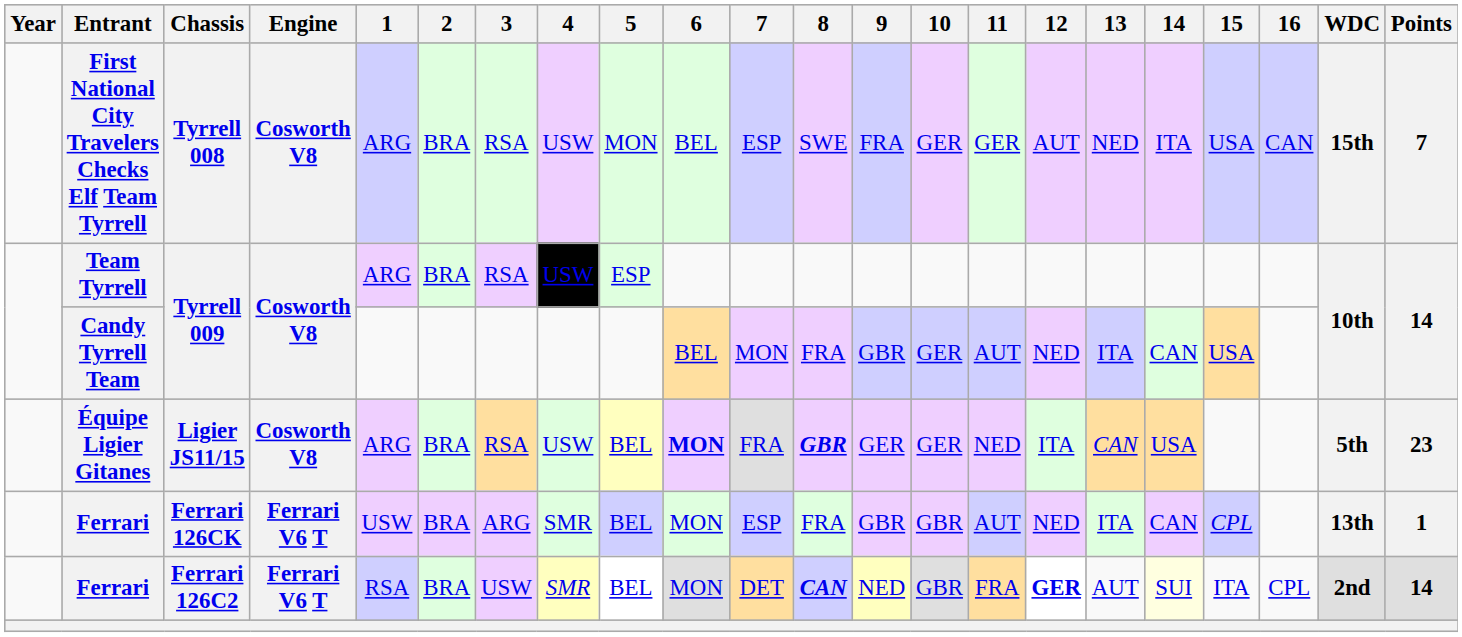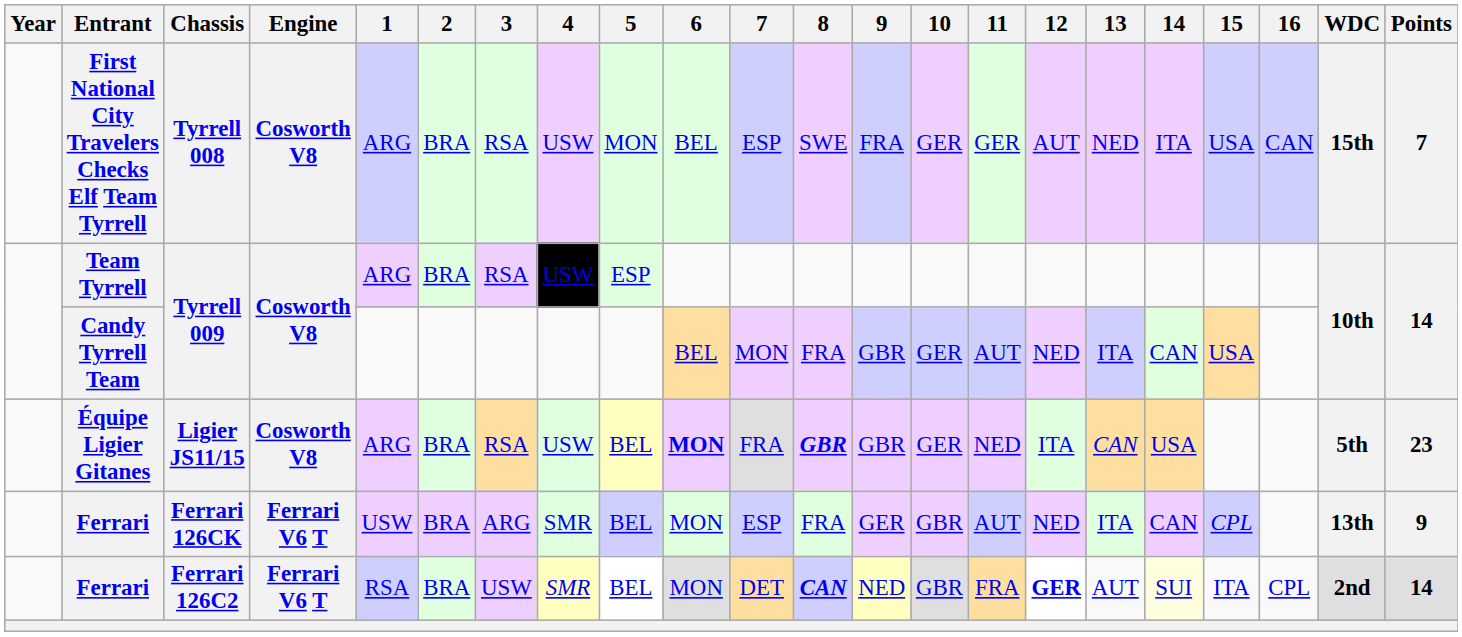 <table class="wikitable" style="text-align:center; font-size:90%">
 <tr>
 <th>Year</th>
 <th>Entrant</th>
 <th>Chassis</th>
 <th>Engine</th>
 <th>1</th>
 <th>2</th>
 <th>3</th>
 <th>4</th>
 <th>5</th>
 <th>6</th>
 <th>7</th>
 <th>8</th>
 <th>9</th>
 <th>10</th>
 <th>11</th>
 <th>12</th>
 <th>13</th>
 <th>14</th>
 <th>15</th>
 <th>16</th>
 <th>WDC</th>
 <th>Points</th>
 </tr>
 <tr>
 <td></td>
 <th><a href='#'>First National City Travelers Checks</a> <a href='#'>Elf</a> <a href='#'>Team Tyrrell</a></th>
 <th><a href='#'>Tyrrell</a> <a href='#'>008</a></th>
 <th><a href='#'>Cosworth</a> <a href='#'>V8</a></th>
 <td style="background:#CFCFFF;"><a href='#'>ARG</a><br></td>
 <td style="background:#DFFFDF;"><a href='#'>BRA</a><br></td>
 <td style="background:#DFFFDF;"><a href='#'>RSA</a><br></td>
 <td style="background:#EFCFFF;"><a href='#'>USW</a><br></td>
 <td style="background:#DFFFDF;"><a href='#'>MON</a><br></td>
 <td style="background:#DFFFDF;"><a href='#'>BEL</a><br></td>
 <td style="background:#CFCFFF;"><a href='#'>ESP</a><br></td>
 <td style="background:#EFCFFF;"><a href='#'>SWE</a><br></td>
 <td style="background:#CFCFFF;"><a href='#'>FRA</a><br></td>
 <td style="background:#EFCFFF;"><a href='#'>GER</a><br></td>
 <td style="background:#DFFFDF;"><a href='#'>GER</a><br></td>
 <td style="background:#EFCFFF;"><a href='#'>AUT</a><br></td>
 <td style="background:#EFCFFF;"><a href='#'>NED</a><br></td>
 <td style="background:#EFCFFF;"><a href='#'>ITA</a><br></td>
 <td style="background:#CFCFFF;"><a href='#'>USA</a><br></td>
 <td style="background:#CFCFFF;"><a href='#'>CAN</a><br></td>
 <th>15th</th>
 <th>7</th>
 </tr>
 <tr>
 <td rowspan=2></td>
 <th><a href='#'>Team Tyrrell</a></th>
 <th rowspan=2><a href='#'>Tyrrell</a> <a href='#'>009</a></th>
 <th rowspan=2><a href='#'>Cosworth</a> <a href='#'>V8</a></th>
 <td style="background:#EFCFFF;"><a href='#'>ARG</a><br></td>
 <td style="background:#DFFFDF;"><a href='#'>BRA</a><br></td>
 <td style="background:#EFCFFF;"><a href='#'>RSA</a><br></td>
 <td style="background:#000000; color:white"><a href='#'><span>USW</span></a><br></td>
 <td style="background:#DFFFDF;"><a href='#'>ESP</a><br></td>
 <td></td>
 <td></td>
 <td></td>
 <td></td>
 <td></td>
 <td></td>
 <td></td>
 <td></td>
 <td></td>
 <td></td>
 <td></td>
 <th rowspan=2>10th</th>
 <th rowspan=2>14</th>
 </tr>
 <tr>
 <th><a href='#'>Candy</a> <a href='#'>Tyrrell Team</a></th>
 <td></td>
 <td></td>
 <td></td>
 <td></td>
 <td></td>
 <td style="background:#FFDF9F;"><a href='#'>BEL</a><br></td>
 <td style="background:#EFCFFF;"><a href='#'>MON</a><br></td>
 <td style="background:#EFCFFF;"><a href='#'>FRA</a><br></td>
 <td style="background:#CFCFFF;"><a href='#'>GBR</a><br></td>
 <td style="background:#CFCFFF;"><a href='#'>GER</a><br></td>
 <td style="background:#CFCFFF;"><a href='#'>AUT</a><br></td>
 <td style="background:#EFCFFF;"><a href='#'>NED</a><br></td>
 <td style="background:#CFCFFF;"><a href='#'>ITA</a><br></td>
 <td style="background:#DFFFDF;"><a href='#'>CAN</a><br></td>
 <td style="background:#FFDF9F;"><a href='#'>USA</a><br></td>
 <td></td>
 </tr>
 <tr>
 <td></td>
 <th><a href='#'>Équipe Ligier</a> <a href='#'>Gitanes</a></th>
 <th><a href='#'>Ligier</a> <a href='#'>JS11/15</a></th>
 <th><a href='#'>Cosworth</a> <a href='#'>V8</a></th>
 <td style="background:#EFCFFF;"><a href='#'>ARG</a><br></td>
 <td style="background:#DFFFDF;"><a href='#'>BRA</a><br></td>
 <td style="background:#FFDF9F;"><a href='#'>RSA</a><br></td>
 <td style="background:#DFFFDF;"><a href='#'>USW</a><br></td>
 <td style="background:#FFFFBF;"><a href='#'>BEL</a><br></td>
 <td style="background:#EFCFFF;"><strong><a href='#'>MON</a></strong><br></td>
 <td style="background:#DFDFDF;"><a href='#'>FRA</a><br></td>
 <td style="background:#EFCFFF;"><strong><em><a href='#'>GBR</a></em></strong><br></td>
-<td style="background:#EFCFFF;"><a href='#'>GER</a><br></td>
+<td style="background:#EFCFFF;"><a href='#'>GBR</a><br></td>
 <td style="background:#EFCFFF;"><a href='#'>GER</a><br></td>
 <td style="background:#EFCFFF;"><a href='#'>NED</a><br></td>
 <td style="background:#DFFFDF;"><a href='#'>ITA</a><br></td>
 <td style="background:#FFDF9F;"><em><a href='#'>CAN</a></em><br></td>
 <td style="background:#FFDF9F;"><a href='#'>USA</a><br></td>
 <td></td>
 <td></td>
 <th>5th</th>
 <th>23</th>
 </tr>
 <tr>
 <td></td>
 <th><a href='#'>Ferrari</a></th>
 <th><a href='#'>Ferrari</a> <a href='#'>126CK</a></th>
 <th><a href='#'>Ferrari</a> <a href='#'>V6</a> <a href='#'>T</a></th>
 <td style="background:#EFCFFF;"><a href='#'>USW</a><br></td>
 <td style="background:#EFCFFF;"><a href='#'>BRA</a><br></td>
 <td style="background:#EFCFFF;"><a href='#'>ARG</a><br></td>
 <td style="background:#DFFFDF;"><a href='#'>SMR</a><br></td>
 <td style="background:#CFCFFF;"><a href='#'>BEL</a><br></td>
 <td style="background:#DFFFDF;"><a href='#'>MON</a><br></td>
 <td style="background:#CFCFFF;"><a href='#'>ESP</a><br></td>
 <td style="background:#DFFFDF;"><a href='#'>FRA</a><br></td>
-<td style="background:#EFCFFF;"><a href='#'>GBR</a><br></td>
+<td style="background:#EFCFFF;"><a href='#'>GER</a><br></td>
 <td style="background:#EFCFFF;"><a href='#'>GBR</a><br></td>
 <td style="background:#CFCFFF;"><a href='#'>AUT</a><br></td>
 <td style="background:#EFCFFF;"><a href='#'>NED</a><br></td>
 <td style="background:#DFFFDF;"><a href='#'>ITA</a><br></td>
 <td style="background:#EFCFFF;"><a href='#'>CAN</a><br></td>
 <td style="background:#CFCFFF;"><em><a href='#'>CPL</a></em><br></td>
 <td></td>
 <th>13th</th>
-<th>1</th>
+<th>9</th>
 </tr>
 <tr>
 <td></td>
 <th><a href='#'>Ferrari</a></th>
 <th><a href='#'>Ferrari</a> <a href='#'>126C2</a></th>
 <th><a href='#'>Ferrari</a> <a href='#'>V6</a> <a href='#'>T</a></th>
 <td style="background:#CFCFFF;"><a href='#'>RSA</a><br></td>
 <td style="background:#DFFFDF;"><a href='#'>BRA</a><br></td>
 <td style="background:#EFCFFF;"><a href='#'>USW</a><br></td>
 <td style="background:#FFFFBF;"><em><a href='#'>SMR</a></em><br></td>
 <td style="background:#ffffff;"><a href='#'>BEL</a><br></td>
 <td style="background:#DFDFDF;"><a href='#'>MON</a><br></td>
 <td style="background:#FFDF9F;"><a href='#'>DET</a><br></td>
 <td style="background:#CFCFFF;"><strong><em><a href='#'>CAN</a></em></strong><br></td>
 <td style="background:#FFFFBF;"><a href='#'>NED</a><br></td>
 <td style="background:#DFDFDF;"><a href='#'>GBR</a><br></td>
 <td style="background:#FFDF9F;"><a href='#'>FRA</a><br></td>
 <td style="background:#ffffff;"><strong><a href='#'>GER</a></strong><br></td>
 <td><a href='#'>AUT</a></td>
 <td style="background: lightyellow;"><a href='#'>SUI</a></td>
 <td><a href='#'>ITA</a></td>
 <td><a href='#'>CPL</a></td>
 <td style="background:#DFDFDF;"><strong>2nd</strong></td>
 <td style="background:#DFDFDF;"><strong>14</strong></td>
 </tr>
 <tr>
 <th colspan="22"></th>
 </tr>
 </table>
